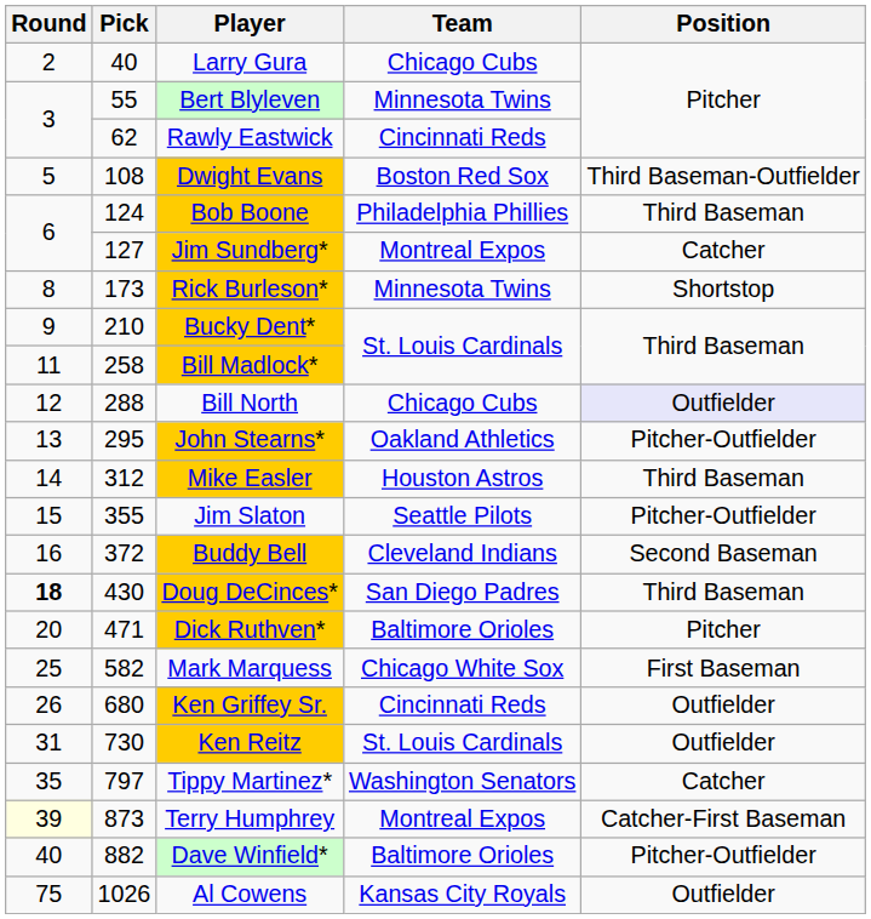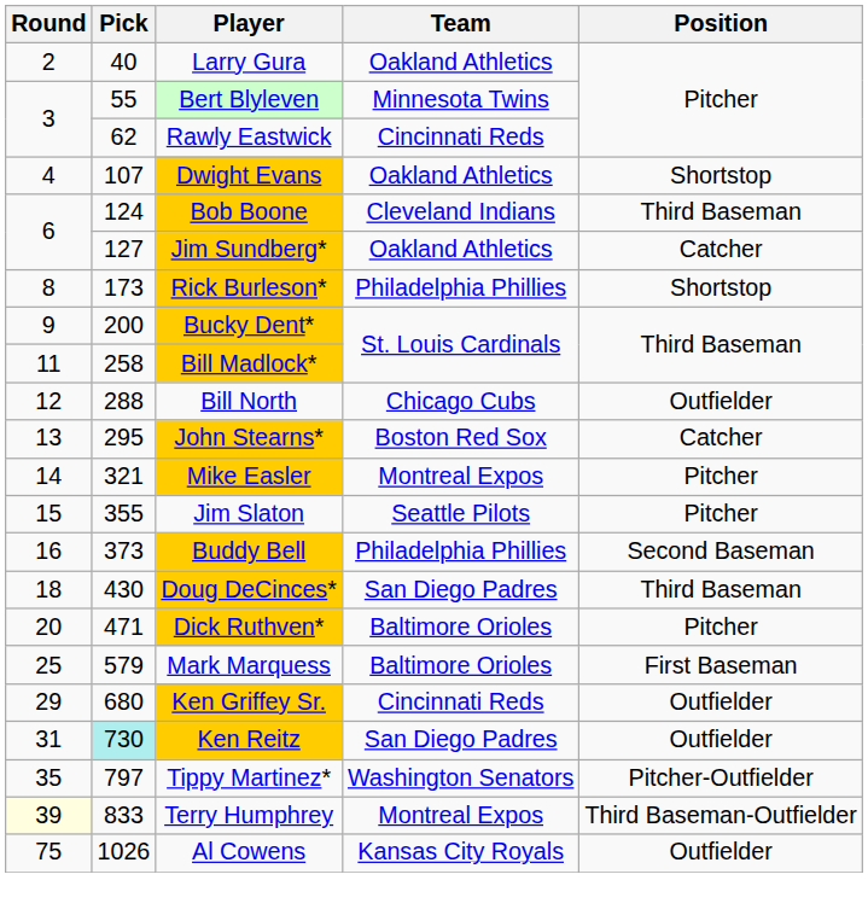 <table class="wikitable sortable" style="text-align:center;" border="1">
 <tr>
 <th>Round</th>
 <th>Pick</th>
 <th>Player</th>
 <th>Team</th>
 <th>Position</th>
 </tr>
 <tr>
 <td>2</td>
 <td>40</td>
 <td><a href='#'>Larry Gura</a></td>
-<td><a href='#'>Chicago Cubs</a></td>
+<td><a href='#'>Oakland Athletics</a></td>
 <td rowspan="3">Pitcher</td>
 </tr>
 <tr>
 <td rowspan="2">3</td>
 <td>55</td>
 <td bgcolor="#CCFFCC"><a href='#'>Bert Blyleven</a></td>
 <td><a href='#'>Minnesota Twins</a></td>
 </tr>
 <tr>
 <td>62</td>
 <td><a href='#'>Rawly Eastwick</a></td>
 <td><a href='#'>Cincinnati Reds</a></td>
 </tr>
 <tr>
-<td>5</td>
-<td>108</td>
+<td>4</td>
+<td>107</td>
 <td bgcolor="#FFCC00"><a href='#'>Dwight Evans</a></td>
-<td><a href='#'>Boston Red Sox</a></td>
-<td>Third Baseman-Outfielder</td>
+<td><a href='#'>Oakland Athletics</a></td>
+<td>Shortstop</td>
 </tr>
 <tr>
 <td rowspan="2">6</td>
 <td>124</td>
 <td bgcolor="#FFCC00"><a href='#'>Bob Boone</a></td>
-<td><a href='#'>Philadelphia Phillies</a></td>
+<td><a href='#'>Cleveland Indians</a></td>
 <td>Third Baseman</td>
 </tr>
 <tr>
 <td>127</td>
 <td bgcolor="#FFCC00"><a href='#'>Jim Sundberg</a>*</td>
-<td><a href='#'>Montreal Expos</a></td>
+<td><a href='#'>Oakland Athletics</a></td>
 <td>Catcher</td>
 </tr>
 <tr>
 <td>8</td>
 <td>173</td>
 <td bgcolor="#FFCC00"><a href='#'>Rick Burleson</a>*</td>
-<td><a href='#'>Minnesota Twins</a></td>
+<td><a href='#'>Philadelphia Phillies</a></td>
 <td>Shortstop</td>
 </tr>
 <tr>
 <td>9</td>
-<td>210</td>
+<td>200</td>
 <td bgcolor="#FFCC00"><a href='#'>Bucky Dent</a>*</td>
 <td rowspan="2"><a href='#'>St. Louis Cardinals</a></td>
 <td rowspan="2">Third Baseman</td>
 </tr>
 <tr>
 <td>11</td>
 <td>258</td>
 <td bgcolor="#FFCC00"><a href='#'>Bill Madlock</a>*</td>
 </tr>
 <tr>
 <td>12</td>
 <td>288</td>
 <td><a href='#'>Bill North</a></td>
 <td><a href='#'>Chicago Cubs</a></td>
-<td style="background: lavender;">Outfielder</td>
+<td>Outfielder</td>
 </tr>
 <tr>
 <td>13</td>
 <td>295</td>
 <td bgcolor="#FFCC00"><a href='#'>John Stearns</a>*</td>
-<td><a href='#'>Oakland Athletics</a></td>
-<td>Pitcher-Outfielder</td>
+<td><a href='#'>Boston Red Sox</a></td>
+<td>Catcher</td>
 </tr>
 <tr>
 <td>14</td>
-<td>312</td>
+<td>321</td>
 <td bgcolor="#FFCC00"><a href='#'>Mike Easler</a></td>
-<td><a href='#'>Houston Astros</a></td>
-<td>Third Baseman</td>
+<td><a href='#'>Montreal Expos</a></td>
+<td>Pitcher</td>
 </tr>
 <tr>
 <td>15</td>
 <td>355</td>
 <td><a href='#'>Jim Slaton</a></td>
 <td><a href='#'>Seattle Pilots</a></td>
-<td>Pitcher-Outfielder</td>
+<td>Pitcher</td>
 </tr>
 <tr>
 <td>16</td>
-<td>372</td>
+<td>373</td>
 <td bgcolor="#FFCC00"><a href='#'>Buddy Bell</a></td>
-<td><a href='#'>Cleveland Indians</a></td>
+<td><a href='#'>Philadelphia Phillies</a></td>
 <td>Second Baseman</td>
 </tr>
 <tr>
-<td><strong>18</strong></td>
+<td>18</td>
 <td>430</td>
 <td bgcolor="#FFCC00"><a href='#'>Doug DeCinces</a>*</td>
 <td><a href='#'>San Diego Padres</a></td>
 <td>Third Baseman</td>
 </tr>
 <tr>
 <td>20</td>
 <td>471</td>
 <td bgcolor="#FFCC00"><a href='#'>Dick Ruthven</a>*</td>
 <td><a href='#'>Baltimore Orioles</a></td>
 <td>Pitcher</td>
 </tr>
 <tr>
 <td>25</td>
-<td>582</td>
+<td>579</td>
 <td><a href='#'>Mark Marquess</a></td>
-<td><a href='#'>Chicago White Sox</a></td>
+<td><a href='#'>Baltimore Orioles</a></td>
 <td>First Baseman</td>
 </tr>
 <tr>
-<td>26</td>
+<td>29</td>
 <td>680</td>
 <td bgcolor="#FFCC00"><a href='#'>Ken Griffey Sr.</a></td>
 <td><a href='#'>Cincinnati Reds</a></td>
 <td>Outfielder</td>
 </tr>
 <tr>
 <td>31</td>
-<td>730</td>
+<td style="background: paleturquoise;">730</td>
 <td bgcolor="#FFCC00"><a href='#'>Ken Reitz</a></td>
-<td><a href='#'>St. Louis Cardinals</a></td>
+<td><a href='#'>San Diego Padres</a></td>
 <td>Outfielder</td>
 </tr>
 <tr>
 <td>35</td>
 <td>797</td>
 <td><a href='#'>Tippy Martinez</a>*</td>
 <td><a href='#'>Washington Senators</a></td>
-<td>Catcher</td>
+<td>Pitcher-Outfielder</td>
 </tr>
 <tr>
 <td style="background: lightyellow;">39</td>
-<td>873</td>
+<td>833</td>
 <td><a href='#'>Terry Humphrey</a></td>
 <td><a href='#'>Montreal Expos</a></td>
-<td>Catcher-First Baseman</td>
-</tr>
-<tr>
-<td>40</td>
-<td>882</td>
-<td bgcolor="#CCFFCC"><a href='#'>Dave Winfield</a>*</td>
-<td><a href='#'>Baltimore Orioles</a></td>
-<td>Pitcher-Outfielder</td>
+<td>Third Baseman-Outfielder</td>
 </tr>
 <tr>
 <td>75</td>
 <td>1026</td>
 <td><a href='#'>Al Cowens</a></td>
 <td><a href='#'>Kansas City Royals</a></td>
 <td>Outfielder</td>
 </tr>
 </table>
